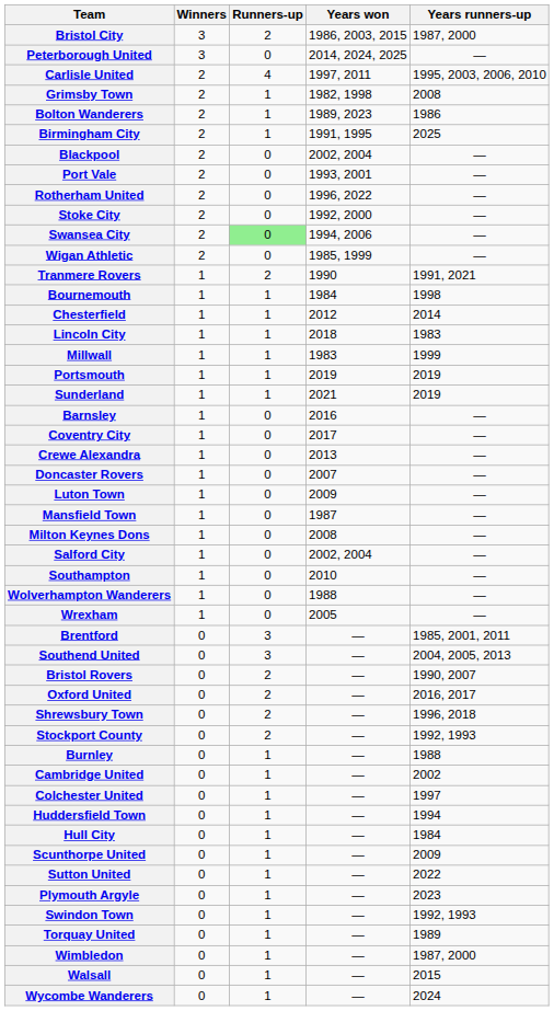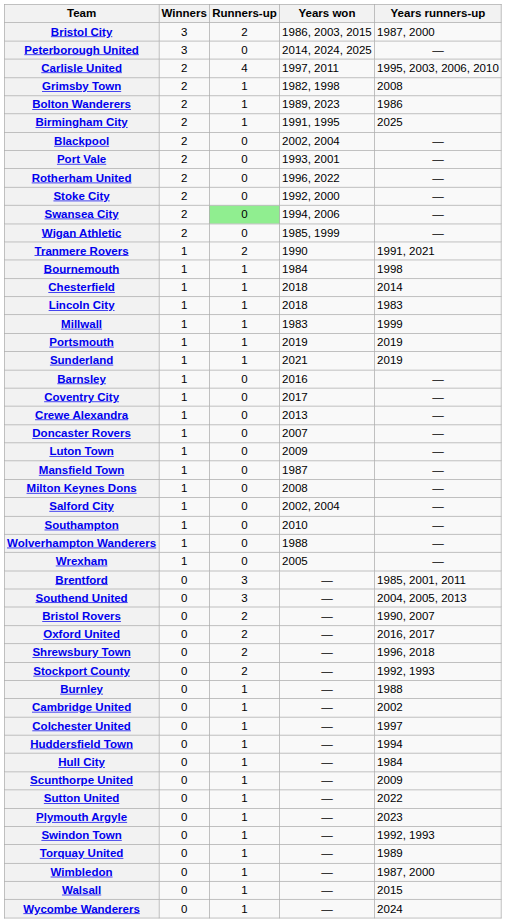 <table class="wikitable plainrowheaders sortable">
 <tr>
 <th scope=col>Team</th>
 <th scope=col>Winners</th>
 <th scope=col>Runners-up</th>
 <th scope=col class="unsortable">Years won</th>
 <th scope=col class="unsortable">Years runners-up</th>
 </tr>
 <tr>
 <th scope=row><strong><a href='#'>Bristol City</a></strong></th>
 <td align=center>3</td>
 <td align=center>2</td>
 <td>1986, 2003, 2015</td>
 <td>1987, 2000</td>
 </tr>
 <tr>
 <th scope=row><a href='#'>Peterborough United</a></th>
 <td align=center>3</td>
 <td align=center>0</td>
 <td>2014, 2024, 2025</td>
 <td align=center>—</td>
 </tr>
 <tr>
 <th scope=row><a href='#'>Carlisle United</a></th>
 <td align=center>2</td>
 <td align=center>4</td>
 <td>1997, 2011</td>
 <td>1995, 2003, 2006, 2010</td>
 </tr>
 <tr>
 <th scope=row><a href='#'>Grimsby Town</a></th>
 <td align=center>2</td>
 <td align=center>1</td>
 <td>1982, 1998</td>
 <td>2008</td>
 </tr>
 <tr>
 <th scope=row><a href='#'>Bolton Wanderers</a></th>
 <td align=center>2</td>
 <td align=center>1</td>
 <td>1989, 2023</td>
 <td>1986</td>
 </tr>
 <tr>
 <th scope=row><strong><a href='#'>Birmingham City</a></strong></th>
 <td align=center>2</td>
 <td align=center>1</td>
 <td>1991, 1995</td>
 <td>2025</td>
 </tr>
 <tr>
 <th scope=row><a href='#'>Blackpool</a></th>
 <td align=center>2</td>
 <td align=center>0</td>
 <td>2002, 2004</td>
 <td align=center>—</td>
 </tr>
 <tr>
 <th scope=row><a href='#'>Port Vale</a></th>
 <td align=center>2</td>
 <td align=center>0</td>
 <td>1993, 2001</td>
 <td align=center>—</td>
 </tr>
 <tr>
 <th scope=row><strong><a href='#'>Rotherham United</a></strong></th>
 <td align=center>2</td>
 <td align=center>0</td>
 <td>1996, 2022</td>
 <td align=center>—</td>
 </tr>
 <tr>
 <th scope=row><strong><a href='#'>Stoke City</a></strong></th>
 <td align=center>2</td>
 <td align=center>0</td>
 <td>1992, 2000</td>
 <td align=center>—</td>
 </tr>
 <tr>
 <th scope=row><strong><a href='#'>Swansea City</a></strong></th>
 <td align=center>2</td>
 <td align=center style="background: lightgreen;">0</td>
 <td>1994, 2006</td>
 <td align=center>—</td>
 </tr>
 <tr>
 <th scope=row><a href='#'>Wigan Athletic</a></th>
 <td align=center>2</td>
 <td align=center>0</td>
 <td>1985, 1999</td>
 <td align=center>—</td>
 </tr>
 <tr>
 <th scope=row><a href='#'>Tranmere Rovers</a></th>
 <td align=center>1</td>
 <td align=center>2</td>
 <td>1990</td>
 <td>1991, 2021</td>
 </tr>
 <tr>
 <th scope=row><strong><a href='#'>Bournemouth</a></strong></th>
 <td align=center>1</td>
 <td align=center>1</td>
 <td>1984</td>
 <td>1998</td>
 </tr>
 <tr>
 <th scope=row><strong><a href='#'>Chesterfield</a></strong></th>
 <td align=center>1</td>
 <td align=center>1</td>
-<td>2012</td>
+<td>2018</td>
 <td>2014</td>
 </tr>
 <tr>
 <th scope=row><a href='#'>Lincoln City</a></th>
 <td align=center>1</td>
 <td align=center>1</td>
 <td>2018</td>
 <td>1983</td>
 </tr>
 <tr>
 <th scope=row><strong><a href='#'>Millwall</a></strong></th>
 <td align=center>1</td>
 <td align=center>1</td>
 <td>1983</td>
 <td>1999</td>
 </tr>
 <tr>
 <th scope=row><a href='#'>Portsmouth</a></th>
 <td align=center>1</td>
 <td align=center>1</td>
 <td>2019</td>
 <td>2019</td>
 </tr>
 <tr>
 <th scope=row><strong><a href='#'>Sunderland</a></strong></th>
 <td align=center>1</td>
 <td align=center>1</td>
 <td>2021</td>
 <td>2019</td>
 </tr>
 <tr>
 <th scope=row><a href='#'>Barnsley</a></th>
 <td align=center>1</td>
 <td align=center>0</td>
 <td>2016</td>
 <td align=center>—</td>
 </tr>
 <tr>
 <th scope=row><strong><a href='#'>Coventry City</a></strong></th>
 <td align=center>1</td>
 <td align=center>0</td>
 <td>2017</td>
 <td align=center>—</td>
 </tr>
 <tr>
 <th scope=row><a href='#'>Crewe Alexandra</a></th>
 <td align=center>1</td>
 <td align=center>0</td>
 <td>2013</td>
 <td align=center>—</td>
 </tr>
 <tr>
 <th scope=row><a href='#'>Doncaster Rovers</a></th>
 <td align=center>1</td>
 <td align=center>0</td>
 <td>2007</td>
 <td align=center>—</td>
 </tr>
 <tr>
 <th scope=row><strong><a href='#'>Luton Town</a></strong></th>
 <td align=center>1</td>
 <td align=center>0</td>
 <td>2009</td>
 <td align=center>—</td>
 </tr>
 <tr>
 <th scope=row><a href='#'>Mansfield Town</a></th>
 <td align=center>1</td>
 <td align=center>0</td>
 <td>1987</td>
 <td align=center>—</td>
 </tr>
 <tr>
 <th scope=row><a href='#'>Milton Keynes Dons</a></th>
 <td align=center>1</td>
 <td align=center>0</td>
 <td>2008</td>
 <td align=center>—</td>
 </tr>
 <tr>
 <th scope=row><a href='#'>Salford City</a></th>
 <td align=center>1</td>
 <td align=center>0</td>
 <td>2002, 2004</td>
 <td align=center>—</td>
 </tr>
 <tr>
 <th scope=row><strong><a href='#'>Southampton</a></strong></th>
 <td align=center>1</td>
 <td align=center>0</td>
 <td>2010</td>
 <td align=center>—</td>
 </tr>
 <tr>
 <th scope=row><strong><a href='#'>Wolverhampton Wanderers</a></strong></th>
 <td align=center>1</td>
 <td align=center>0</td>
 <td>1988</td>
 <td align=center>—</td>
 </tr>
 <tr>
 <th scope=row><a href='#'>Wrexham</a></th>
 <td align=center>1</td>
 <td align=center>0</td>
 <td>2005</td>
 <td align=center>—</td>
 </tr>
 <tr>
 <th scope=row><strong><a href='#'>Brentford</a></strong></th>
 <td align=center>0</td>
 <td align=center>3</td>
 <td align=center>—</td>
 <td>1985, 2001, 2011</td>
 </tr>
 <tr>
 <th scope=row><strong><a href='#'>Southend United</a></strong></th>
 <td align=center>0</td>
 <td align=center>3</td>
 <td align=center>—</td>
 <td>2004, 2005, 2013</td>
 </tr>
 <tr>
 <th scope=row><a href='#'>Bristol Rovers</a></th>
 <td align=center>0</td>
 <td align=center>2</td>
 <td align=center>—</td>
 <td>1990, 2007</td>
 </tr>
 <tr>
 <th scope=row><a href='#'>Oxford United</a></th>
 <td align=center>0</td>
 <td align=center>2</td>
 <td align=center>—</td>
 <td>2016, 2017</td>
 </tr>
 <tr>
 <th scope=row><a href='#'>Shrewsbury Town</a></th>
 <td align=center>0</td>
 <td align=center>2</td>
 <td align=center>—</td>
 <td>1996, 2018</td>
 </tr>
 <tr>
 <th scope=row><a href='#'>Stockport County</a></th>
 <td align=center>0</td>
 <td align=center>2</td>
 <td align=center>—</td>
 <td>1992, 1993</td>
 </tr>
 <tr>
 <th scope=row><strong><a href='#'>Burnley</a></strong></th>
 <td align=center>0</td>
 <td align=center>1</td>
 <td align=center>—</td>
 <td>1988</td>
 </tr>
 <tr>
 <th scope=row><a href='#'>Cambridge United</a></th>
 <td align=center>0</td>
 <td align=center>1</td>
 <td align=center>—</td>
 <td>2002</td>
 </tr>
 <tr>
 <th scope=row><a href='#'>Colchester United</a></th>
 <td align=center>0</td>
 <td align=center>1</td>
 <td align=center>—</td>
 <td>1997</td>
 </tr>
 <tr>
 <th scope=row><strong><a href='#'>Huddersfield Town</a></strong></th>
 <td align=center>0</td>
 <td align=center>1</td>
 <td align=center>—</td>
 <td>1994</td>
 </tr>
 <tr>
 <th scope=row><strong><a href='#'>Hull City</a></strong></th>
 <td align=center>0</td>
 <td align=center>1</td>
 <td align=center>—</td>
 <td>1984</td>
 </tr>
 <tr>
 <th scope=row><strong><a href='#'>Scunthorpe United</a></strong></th>
 <td align=center>0</td>
 <td align=center>1</td>
 <td align=center>—</td>
 <td>2009</td>
 </tr>
 <tr>
 <th scope=row><a href='#'>Sutton United</a></th>
 <td align=center>0</td>
 <td align=center>1</td>
 <td align=center>—</td>
 <td>2022</td>
 </tr>
 <tr>
 <th scope=row><a href='#'>Plymouth Argyle</a></th>
 <td align=center>0</td>
 <td align=center>1</td>
 <td align=center>—</td>
 <td>2023</td>
 </tr>
 <tr>
 <th scope=row><a href='#'>Swindon Town</a></th>
 <td align=center>0</td>
 <td align=center>1</td>
 <td align=center>―</td>
 <td>1992, 1993</td>
 </tr>
 <tr>
 <th scope=row><strong><a href='#'>Torquay United</a></strong></th>
 <td align=center>0</td>
 <td align=center>1</td>
 <td align=center>—</td>
 <td>1989</td>
 </tr>
 <tr>
 <th scope=row><strong><a href='#'>Wimbledon</a></strong></th>
 <td align=center>0</td>
 <td align=center>1</td>
 <td align=center>—</td>
 <td>1987, 2000</td>
 </tr>
 <tr>
 <th scope=row><a href='#'>Walsall</a></th>
 <td align=center>0</td>
 <td align=center>1</td>
 <td align=center>—</td>
 <td>2015</td>
 </tr>
 <tr>
 <th scope=row><a href='#'>Wycombe Wanderers</a></th>
 <td align=center>0</td>
 <td align=center>1</td>
 <td align=center>—</td>
 <td>2024</td>
 </tr>
 </table>
